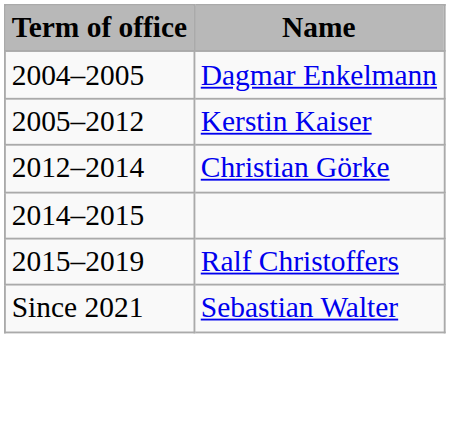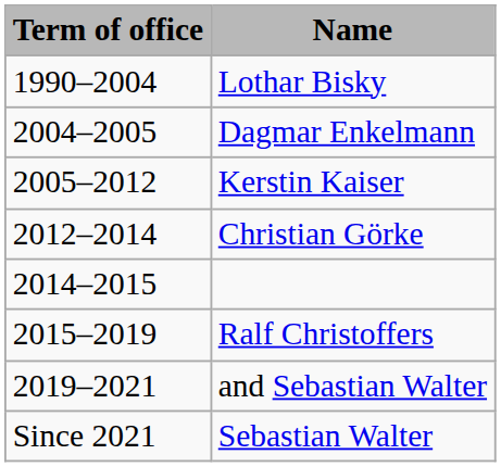 <table class="wikitable">
 <tr>
 <th style="background:#B8B8B8"><strong>Term of office</strong></th>
 <th style="background:#B8B8B8">Name</th>
+</tr>
+<tr>
+<td>1990–2004</td>
+<td><a href='#'>Lothar Bisky</a></td>
 </tr>
 <tr>
 <td>2004–2005</td>
 <td><a href='#'>Dagmar Enkelmann</a></td>
 </tr>
 <tr>
 <td>2005–2012</td>
 <td><a href='#'>Kerstin Kaiser</a></td>
 </tr>
 <tr>
 <td>2012–2014</td>
 <td><a href='#'>Christian Görke</a></td>
 </tr>
 <tr>
 <td>2014–2015</td>
 <td></td>
 </tr>
 <tr>
 <td>2015–2019</td>
 <td><a href='#'>Ralf Christoffers</a></td>
 </tr>
 <tr>
+<td>2019–2021</td>
+<td> and <a href='#'>Sebastian Walter</a></td>
+</tr>
+<tr>
 <td>Since 2021</td>
 <td><a href='#'>Sebastian Walter</a></td>
 </tr>
 </table>
